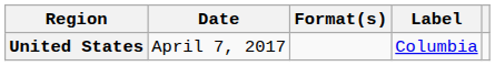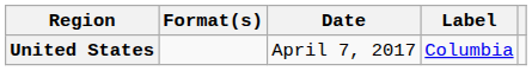 <table class="wikitable plainrowheaders">
 <tr>
 <th scope="col">Region</th>
+<th scope="col">Format(s)</th>
 <th scope="col">Date</th>
-<th scope="col">Format(s)</th>
 <th scope="col">Label</th>
 <th scope="col"></th>
 </tr>
 <tr>
 <th scope="row">United States</th>
+<td></td>
 <td>April 7, 2017</td>
-<td></td>
 <td><a href='#'>Columbia</a></td>
 <td style="text-align:center;"></td>
 </tr>
 </table>
